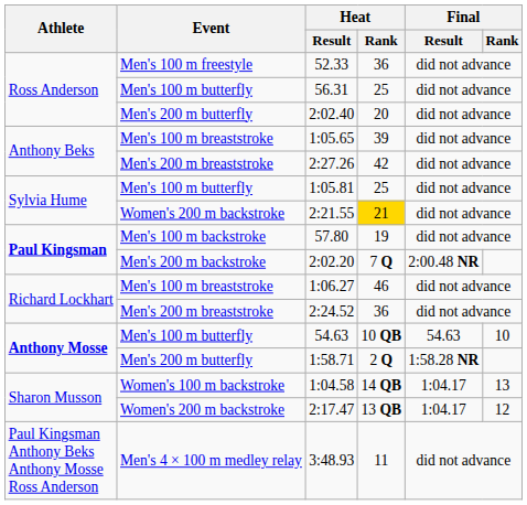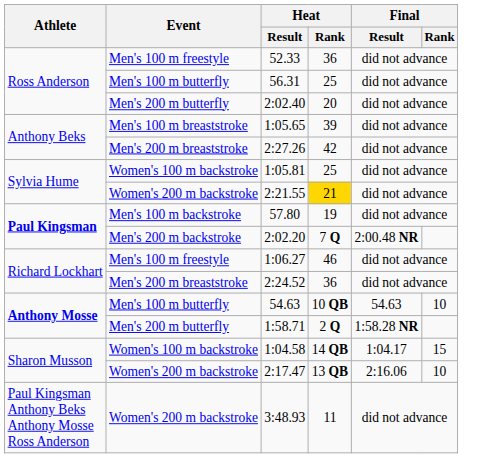 <table class="wikitable" style="font-size:90%;text-align:center;">
 <tr>
 <th rowspan=2>Athlete</th>
 <th rowspan=2>Event</th>
 <th colspan=2>Heat</th>
 <th colspan=2>Final</th>
 </tr>
 <tr style="font-size:95%">
 <th>Result</th>
 <th>Rank</th>
 <th>Result</th>
 <th>Rank</th>
 </tr>
 <tr align=center>
 <td align=left rowspan=3><a href='#'>Ross Anderson</a></td>
 <td align=left><a href='#'>Men's 100 m freestyle</a></td>
 <td>52.33</td>
 <td>36</td>
 <td colspan=2>did not advance</td>
 </tr>
 <tr align=center>
 <td align=left><a href='#'>Men's 100 m butterfly</a></td>
 <td>56.31</td>
 <td>25</td>
 <td colspan=2>did not advance</td>
 </tr>
 <tr align=center>
 <td align=left><a href='#'>Men's 200 m butterfly</a></td>
 <td>2:02.40</td>
 <td>20</td>
 <td colspan=2>did not advance</td>
 </tr>
 <tr align=center>
 <td align=left rowspan=2><a href='#'>Anthony Beks</a></td>
 <td align=left><a href='#'>Men's 100 m breaststroke</a></td>
 <td>1:05.65</td>
 <td>39</td>
 <td colspan=2>did not advance</td>
 </tr>
 <tr align=center>
 <td align=left><a href='#'>Men's 200 m breaststroke</a></td>
 <td>2:27.26</td>
 <td>42</td>
 <td colspan=2>did not advance</td>
 </tr>
 <tr align=center>
 <td align=left rowspan=2><a href='#'>Sylvia Hume</a></td>
-<td align=left><a href='#'>Men's 100 m butterfly</a></td>
+<td align=left><a href='#'>Women's 100 m backstroke</a></td>
 <td>1:05.81</td>
 <td>25</td>
 <td colspan=2>did not advance</td>
 </tr>
 <tr align=center>
 <td align=left><a href='#'>Women's 200 m backstroke</a></td>
 <td>2:21.55</td>
 <td style="background: gold;">21</td>
 <td colspan=2>did not advance</td>
 </tr>
 <tr align=center>
 <td align=left rowspan=2><strong><a href='#'>Paul Kingsman</a></strong></td>
 <td align=left><a href='#'>Men's 100 m backstroke</a></td>
 <td>57.80</td>
 <td>19</td>
 <td colspan=2>did not advance</td>
 </tr>
 <tr align=center>
 <td align=left><a href='#'>Men's 200 m backstroke</a></td>
 <td>2:02.20</td>
 <td>7 <strong>Q</strong></td>
 <td>2:00.48 <strong>NR</strong></td>
 <td></td>
 </tr>
 <tr align=center>
 <td align=left rowspan=2><a href='#'>Richard Lockhart</a></td>
-<td align=left><a href='#'>Men's 100 m breaststroke</a></td>
+<td align=left><a href='#'>Men's 100 m freestyle</a></td>
 <td>1:06.27</td>
 <td>46</td>
 <td colspan=2>did not advance</td>
 </tr>
 <tr align=center>
 <td align=left><a href='#'>Men's 200 m breaststroke</a></td>
 <td>2:24.52</td>
 <td>36</td>
 <td colspan=2>did not advance</td>
 </tr>
 <tr align=center>
 <td align=left rowspan=2><strong><a href='#'>Anthony Mosse</a></strong></td>
 <td align=left><a href='#'>Men's 100 m butterfly</a></td>
 <td>54.63</td>
 <td>10 <strong>QB</strong></td>
 <td>54.63</td>
 <td>10</td>
 </tr>
 <tr align=center>
 <td align=left><a href='#'>Men's 200 m butterfly</a></td>
 <td>1:58.71</td>
 <td>2 <strong>Q</strong></td>
 <td>1:58.28 <strong>NR</strong></td>
 <td></td>
 </tr>
 <tr align=center>
 <td align=left rowspan=2><a href='#'>Sharon Musson</a></td>
 <td align=left><a href='#'>Women's 100 m backstroke</a></td>
 <td>1:04.58</td>
 <td>14 <strong>QB</strong></td>
 <td>1:04.17</td>
-<td>13</td>
+<td>15</td>
 </tr>
 <tr align=center>
 <td align=left><a href='#'>Women's 200 m backstroke</a></td>
 <td>2:17.47</td>
 <td>13 <strong>QB</strong></td>
-<td>1:04.17</td>
-<td>12</td>
+<td>2:16.06</td>
+<td>10</td>
 </tr>
 <tr align=center>
 <td align=left><a href='#'>Paul Kingsman</a><br><a href='#'>Anthony Beks</a><br><a href='#'>Anthony Mosse</a><br><a href='#'>Ross Anderson</a></td>
-<td align=left><a href='#'>Men's 4 × 100 m medley relay</a></td>
+<td align=left><a href='#'>Women's 200 m backstroke</a></td>
 <td>3:48.93</td>
 <td>11</td>
 <td colspan=2>did not advance</td>
 </tr>
 </table>
